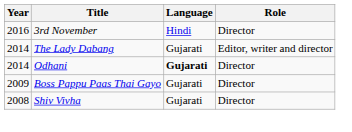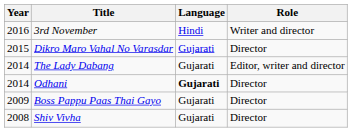 <table class="wikitable sortable">
 <tr>
 <th>Year</th>
 <th>Title</th>
 <th>Language</th>
 <th>Role</th>
 </tr>
 <tr>
 <td>2016</td>
 <td><em>3rd November</em></td>
 <td><a href='#'>Hindi</a></td>
+<td>Writer and director</td>
+</tr>
+<tr>
+<td>2015</td>
+<td><em><a href='#'>Dikro Maro Vahal No Varasdar</a></em></td>
+<td><a href='#'>Gujarati</a></td>
 <td>Director</td>
 </tr>
 <tr>
 <td>2014</td>
 <td><em><a href='#'>The Lady Dabang</a></em></td>
 <td>Gujarati</td>
 <td>Editor, writer and director</td>
 </tr>
 <tr>
 <td>2014</td>
 <td><em><a href='#'>Odhani</a></em></td>
 <td><strong>Gujarati</strong></td>
 <td>Director</td>
 </tr>
 <tr>
 <td>2009</td>
 <td><em><a href='#'>Boss Pappu Paas Thai Gayo</a></em></td>
 <td>Gujarati</td>
 <td>Director</td>
 </tr>
 <tr>
 <td>2008</td>
 <td><em><a href='#'>Shiv Vivha</a></em></td>
 <td>Gujarati</td>
 <td>Director</td>
 </tr>
 </table>
